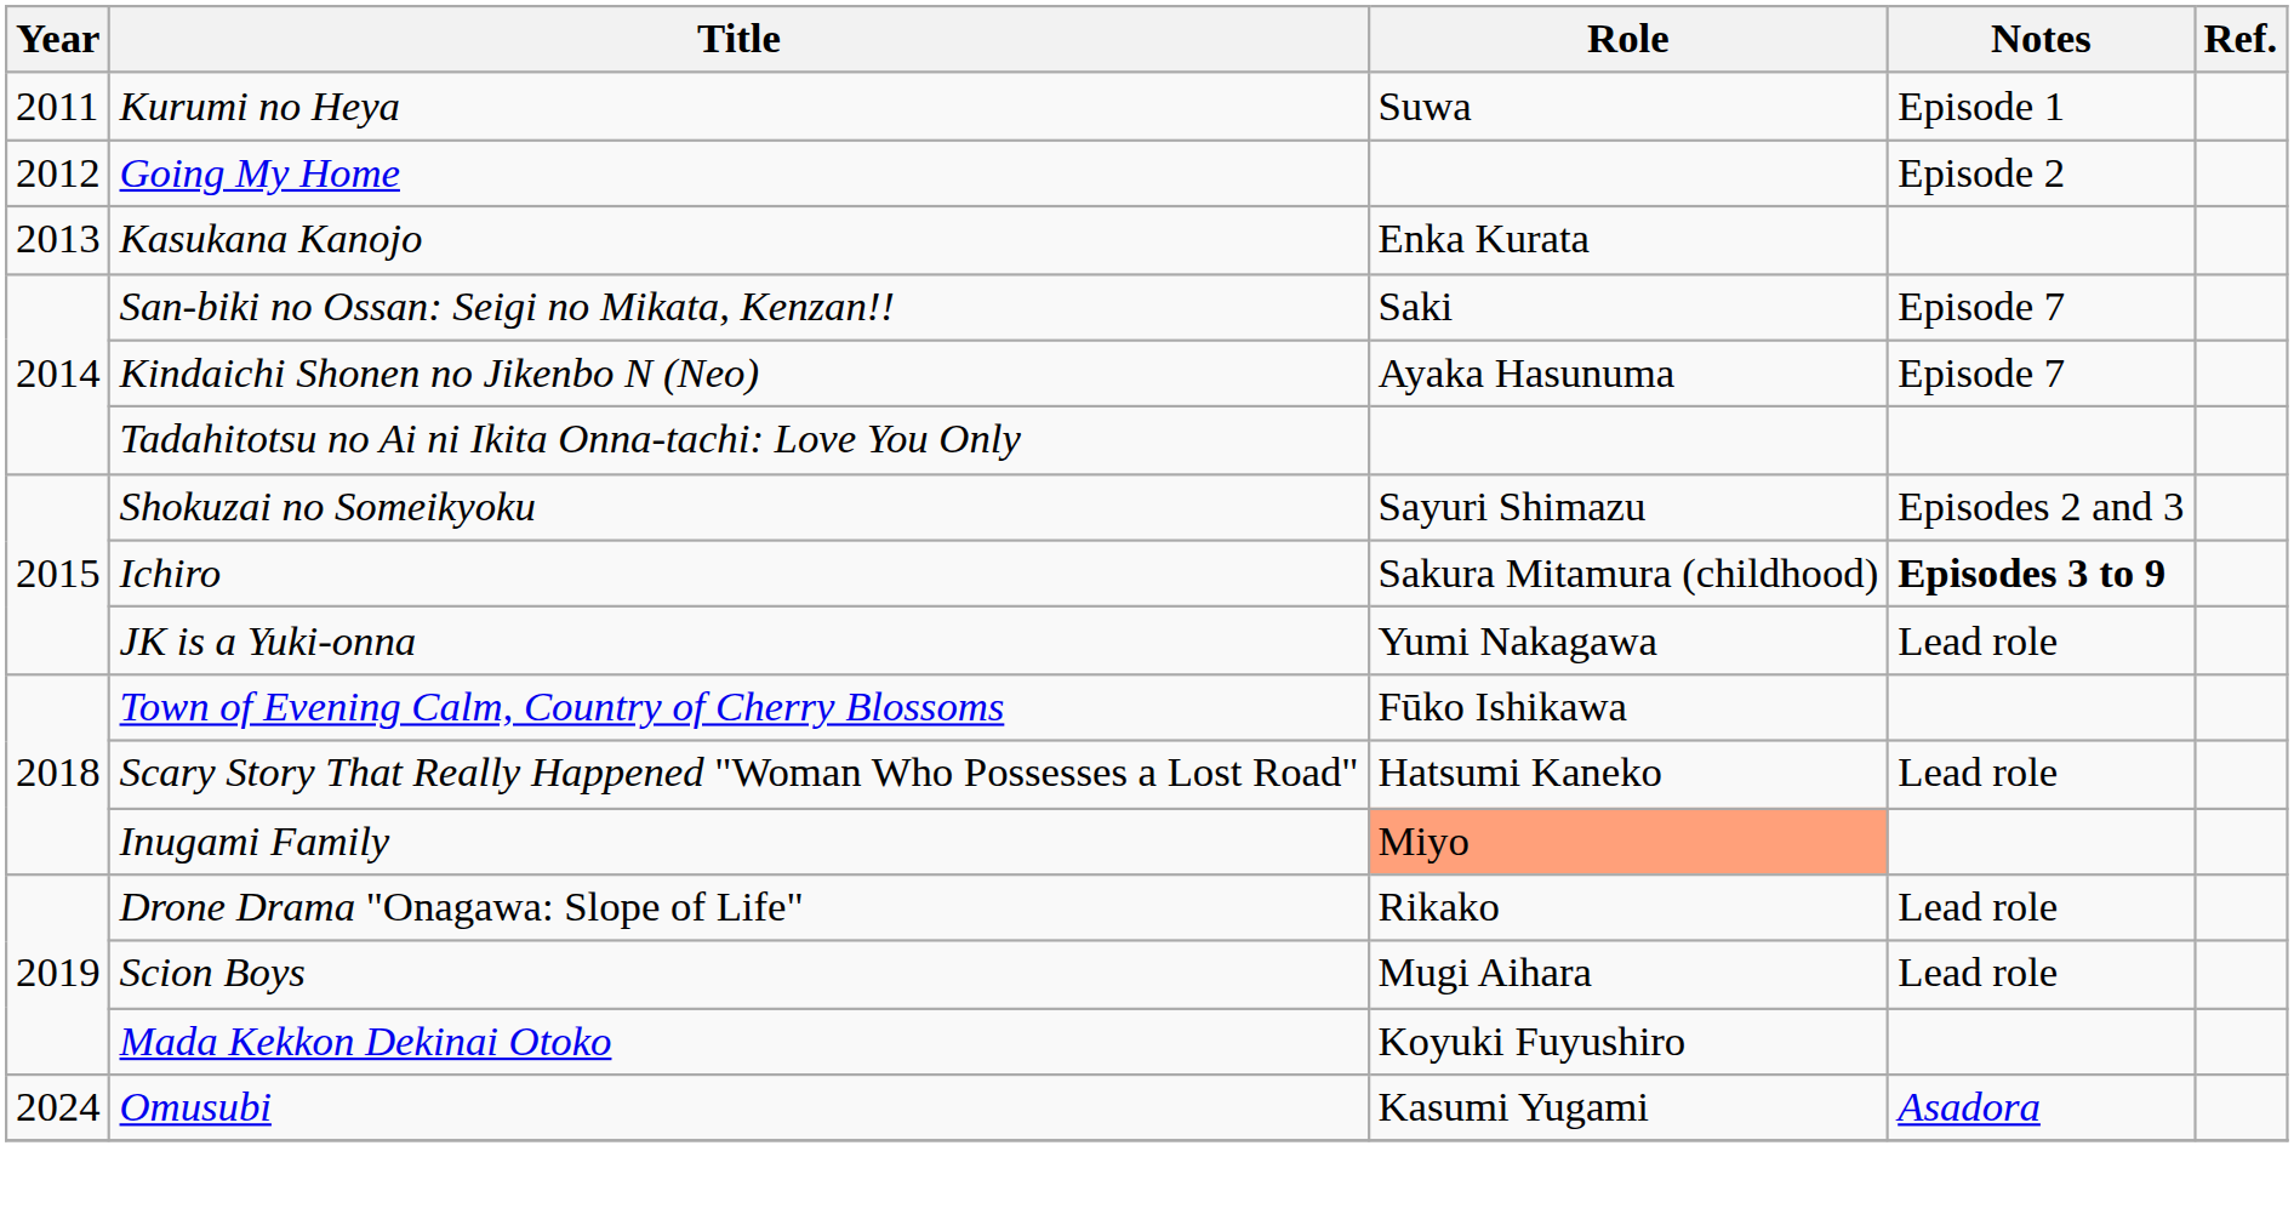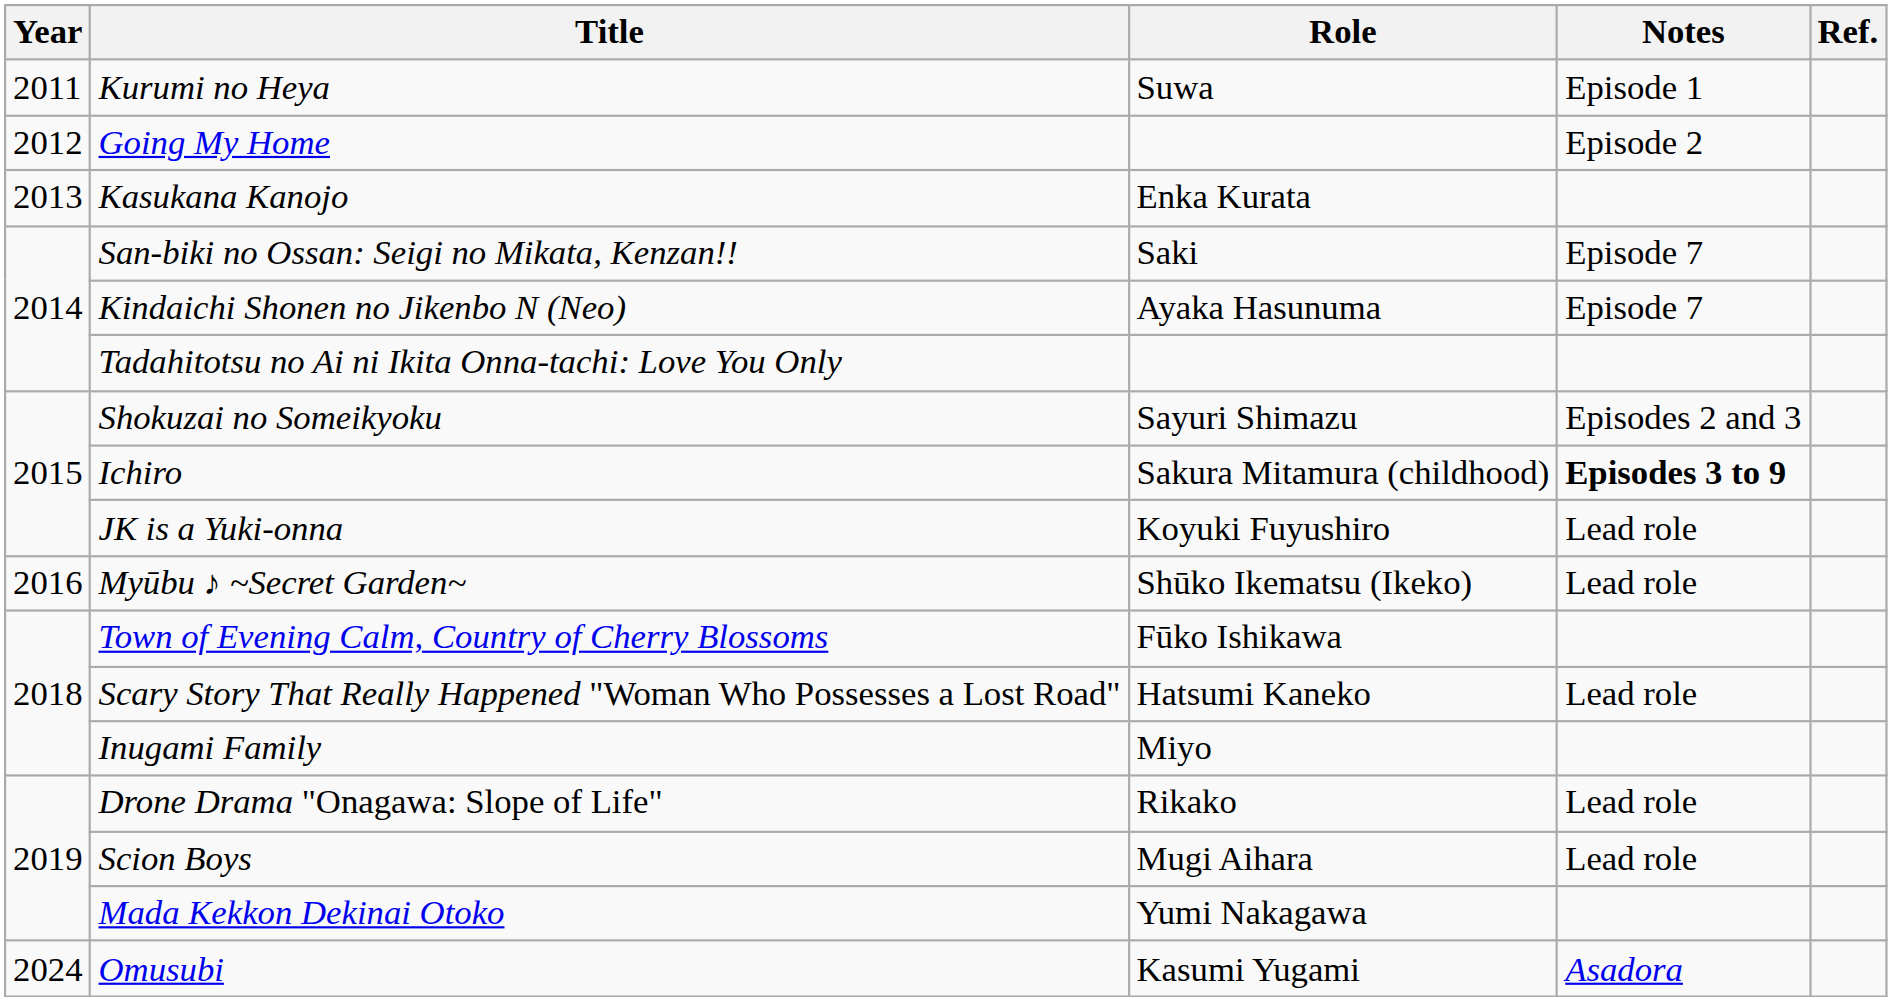 <table class="wikitable">
 <tr>
 <th>Year</th>
 <th>Title</th>
 <th>Role</th>
 <th>Notes</th>
 <th>Ref.</th>
 </tr>
 <tr>
 <td>2011</td>
 <td><em>Kurumi no Heya</em></td>
 <td>Suwa</td>
 <td>Episode 1</td>
 <td></td>
 </tr>
 <tr>
 <td>2012</td>
 <td><em><a href='#'>Going My Home</a></em></td>
 <td></td>
 <td>Episode 2</td>
 <td></td>
 </tr>
 <tr>
 <td>2013</td>
 <td><em>Kasukana Kanojo</em></td>
 <td>Enka Kurata</td>
 <td></td>
 <td></td>
 </tr>
 <tr>
 <td rowspan="3">2014</td>
 <td><em>San-biki no Ossan: Seigi no Mikata, Kenzan!!</em></td>
 <td>Saki</td>
 <td>Episode 7</td>
 <td></td>
 </tr>
 <tr>
 <td><em>Kindaichi Shonen no Jikenbo N (Neo)</em></td>
 <td>Ayaka Hasunuma</td>
 <td>Episode 7</td>
 <td></td>
 </tr>
 <tr>
 <td><em>Tadahitotsu no Ai ni Ikita Onna-tachi: Love You Only</em></td>
 <td></td>
 <td></td>
 <td></td>
 </tr>
 <tr>
 <td rowspan="3">2015</td>
 <td><em>Shokuzai no Someikyoku</em></td>
 <td>Sayuri Shimazu</td>
 <td>Episodes 2 and 3</td>
 <td></td>
 </tr>
 <tr>
 <td><em>Ichiro</em></td>
 <td>Sakura Mitamura (childhood)</td>
 <td><strong>Episodes 3 to 9</strong></td>
 <td></td>
 </tr>
 <tr>
 <td><em>JK is a Yuki-onna</em></td>
-<td>Yumi Nakagawa</td>
+<td>Koyuki Fuyushiro</td>
+<td>Lead role</td>
+<td></td>
+</tr>
+<tr>
+<td>2016</td>
+<td><em>Myūbu ♪ ~Secret Garden~</em></td>
+<td>Shūko Ikematsu (Ikeko)</td>
 <td>Lead role</td>
 <td></td>
 </tr>
 <tr>
 <td rowspan="3">2018</td>
 <td><em><a href='#'>Town of Evening Calm, Country of Cherry Blossoms</a></em></td>
 <td>Fūko Ishikawa</td>
 <td></td>
 <td></td>
 </tr>
 <tr>
 <td><em>Scary Story That Really Happened</em> "Woman Who Possesses a Lost Road"</td>
 <td>Hatsumi Kaneko</td>
 <td>Lead role</td>
 <td></td>
 </tr>
 <tr>
 <td><em>Inugami Family</em></td>
-<td style="background: lightsalmon;">Miyo</td>
+<td>Miyo</td>
 <td></td>
 <td></td>
 </tr>
 <tr>
 <td rowspan="3">2019</td>
 <td><em>Drone Drama</em> "Onagawa: Slope of Life"</td>
 <td>Rikako</td>
 <td>Lead role</td>
 <td></td>
 </tr>
 <tr>
 <td><em>Scion Boys</em></td>
 <td>Mugi Aihara</td>
 <td>Lead role</td>
 <td></td>
 </tr>
 <tr>
 <td><em><a href='#'>Mada Kekkon Dekinai Otoko</a></em></td>
-<td>Koyuki Fuyushiro</td>
+<td>Yumi Nakagawa</td>
 <td></td>
 <td></td>
 </tr>
 <tr>
 <td>2024</td>
 <td><em><a href='#'>Omusubi</a></em></td>
 <td>Kasumi Yugami</td>
 <td><em><a href='#'>Asadora</a></em></td>
 <td></td>
 </tr>
 <tr>
 </tr>
 </table>
